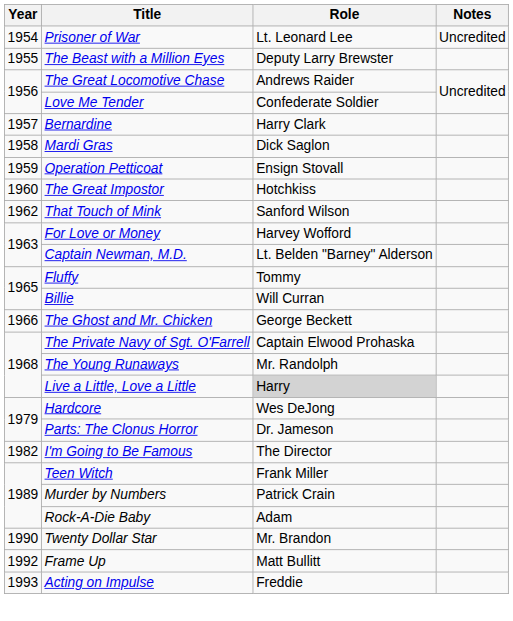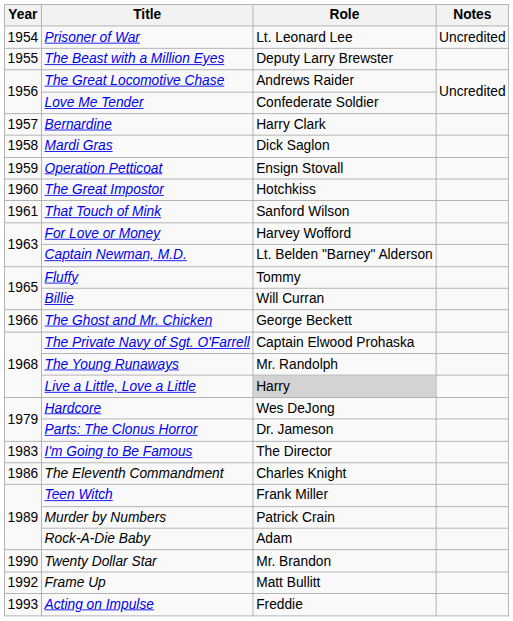 <table class="wikitable sortable">
 <tr>
 <th>Year</th>
 <th>Title</th>
 <th>Role</th>
 <th class="unsortable">Notes</th>
 </tr>
 <tr>
 <td>1954</td>
 <td><em><a href='#'>Prisoner of War</a></em></td>
 <td>Lt. Leonard Lee</td>
 <td>Uncredited</td>
 </tr>
 <tr>
 <td>1955</td>
 <td><em><a href='#'>The Beast with a Million Eyes</a></em></td>
 <td>Deputy Larry Brewster</td>
 <td></td>
 </tr>
 <tr>
 <td rowspan="2">1956</td>
 <td><em><a href='#'>The Great Locomotive Chase</a></em></td>
 <td>Andrews Raider</td>
 <td rowspan="2">Uncredited</td>
 </tr>
 <tr>
 <td><em><a href='#'>Love Me Tender</a></em></td>
 <td>Confederate Soldier</td>
 </tr>
 <tr>
 <td>1957</td>
 <td><em><a href='#'>Bernardine</a></em></td>
 <td>Harry Clark</td>
 <td></td>
 </tr>
 <tr>
 <td>1958</td>
 <td><em><a href='#'>Mardi Gras</a></em></td>
 <td>Dick Saglon</td>
 <td></td>
 </tr>
 <tr>
 <td>1959</td>
 <td><em><a href='#'>Operation Petticoat</a></em></td>
 <td>Ensign Stovall</td>
 <td></td>
 </tr>
 <tr>
 <td>1960</td>
 <td><em><a href='#'>The Great Impostor</a></em></td>
 <td>Hotchkiss</td>
 <td></td>
 </tr>
 <tr>
-<td>1962</td>
+<td>1961</td>
 <td><em><a href='#'>That Touch of Mink</a></em></td>
 <td>Sanford Wilson</td>
 <td></td>
 </tr>
 <tr>
 <td rowspan="2">1963</td>
 <td><em><a href='#'>For Love or Money</a></em></td>
 <td>Harvey Wofford</td>
 <td></td>
 </tr>
 <tr>
 <td><em><a href='#'>Captain Newman, M.D.</a></em></td>
 <td>Lt. Belden "Barney" Alderson</td>
 <td></td>
 </tr>
 <tr>
 <td rowspan="2">1965</td>
 <td><em><a href='#'>Fluffy</a></em></td>
 <td>Tommy</td>
 <td></td>
 </tr>
 <tr>
 <td><em><a href='#'>Billie</a></em></td>
 <td>Will Curran</td>
 <td></td>
 </tr>
 <tr>
 <td>1966</td>
 <td><em><a href='#'>The Ghost and Mr. Chicken</a></em></td>
 <td>George Beckett</td>
 <td></td>
 </tr>
 <tr>
 <td rowspan="3">1968</td>
 <td><em><a href='#'>The Private Navy of Sgt. O'Farrell</a></em></td>
 <td>Captain Elwood Prohaska</td>
 <td></td>
 </tr>
 <tr>
 <td><em><a href='#'>The Young Runaways</a></em></td>
 <td>Mr. Randolph</td>
 <td></td>
 </tr>
 <tr>
 <td><em><a href='#'>Live a Little, Love a Little</a></em></td>
 <td style="background: lightgrey;">Harry</td>
 <td></td>
 </tr>
 <tr>
 <td rowspan="2">1979</td>
 <td><a href='#'><em>Hardcore</em></a></td>
 <td>Wes DeJong</td>
 <td></td>
 </tr>
 <tr>
 <td><em><a href='#'>Parts: The Clonus Horror</a></em></td>
 <td>Dr. Jameson</td>
 <td></td>
 </tr>
 <tr>
-<td>1982</td>
+<td>1983</td>
 <td><em><a href='#'>I'm Going to Be Famous</a></em></td>
 <td>The Director</td>
+<td></td>
+</tr>
+<tr>
+<td>1986</td>
+<td><em>The Eleventh Commandment</em></td>
+<td>Charles Knight</td>
 <td></td>
 </tr>
 <tr>
 <td rowspan="3">1989</td>
 <td><em><a href='#'>Teen Witch</a></em></td>
 <td>Frank Miller</td>
 <td></td>
 </tr>
 <tr>
 <td><em>Murder by Numbers</em></td>
 <td>Patrick Crain</td>
 <td></td>
 </tr>
 <tr>
 <td><em>Rock-A-Die Baby</em></td>
 <td>Adam</td>
 <td></td>
 </tr>
 <tr>
 <td>1990</td>
 <td><em>Twenty Dollar Star</em></td>
 <td>Mr. Brandon</td>
 <td></td>
 </tr>
 <tr>
 <td>1992</td>
 <td><em>Frame Up</em></td>
 <td>Matt Bullitt</td>
 <td></td>
 </tr>
 <tr>
 <td>1993</td>
 <td><em><a href='#'>Acting on Impulse</a></em></td>
 <td>Freddie</td>
 <td></td>
 </tr>
 </table>
